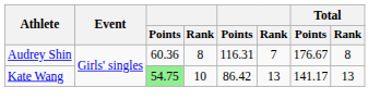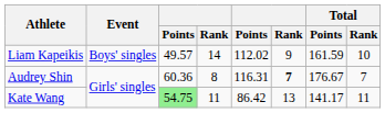 <table class="wikitable" style="font-size:90%">
 <tr>
 <th rowspan="2">Athlete</th>
 <th rowspan="2">Event</th>
 <th colspan="2"></th>
 <th colspan="2"></th>
 <th colspan="2">Total</th>
 </tr>
 <tr style="font-size:95%">
 <th>Points</th>
 <th>Rank</th>
 <th>Points</th>
 <th>Rank</th>
 <th>Points</th>
 <th>Rank</th>
 </tr>
 <tr align=center>
+<td align=left><a href='#'>Liam Kapeikis</a></td>
+<td align=left><a href='#'>Boys' singles</a></td>
+<td>49.57</td>
+<td>14</td>
+<td>112.02</td>
+<td>9</td>
+<td>161.59</td>
+<td>10</td>
+</tr>
+<tr align=center>
 <td align=left><a href='#'>Audrey Shin</a><br></td>
 <td align=left rowspan=2><a href='#'>Girls' singles</a></td>
 <td>60.36</td>
 <td>8</td>
 <td>116.31</td>
+<td><strong>7</strong></td>
+<td>176.67</td>
 <td>7</td>
-<td>176.67</td>
-<td>8</td>
 </tr>
 <tr align=center>
 <td align=left><a href='#'>Kate Wang</a><br></td>
 <td style="background: lightgreen;">54.75</td>
-<td>10</td>
+<td>11</td>
 <td>86.42</td>
 <td>13</td>
 <td>141.17</td>
-<td>13</td>
+<td>11</td>
 </tr>
 </table>
